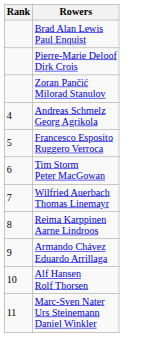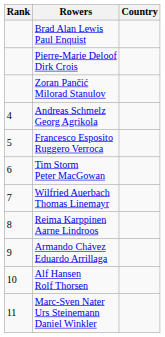 <table class="wikitable sortable">
 <tr>
 <th>Rank</th>
 <th>Rowers</th>
+<th>Country</th>
 </tr>
 <tr>
 <td></td>
 <td><a href='#'>Brad Alan Lewis</a><br><a href='#'>Paul Enquist</a></td>
+<td></td>
 </tr>
 <tr>
 <td></td>
 <td><a href='#'>Pierre-Marie Deloof</a><br><a href='#'>Dirk Crois</a></td>
+<td></td>
 </tr>
 <tr>
 <td></td>
 <td><a href='#'>Zoran Pančić</a><br><a href='#'>Milorad Stanulov</a></td>
+<td></td>
 </tr>
 <tr>
 <td>4</td>
 <td><a href='#'>Andreas Schmelz</a><br><a href='#'>Georg Agrikola</a></td>
+<td></td>
 </tr>
 <tr>
 <td>5</td>
 <td><a href='#'>Francesco Esposito</a><br><a href='#'>Ruggero Verroca</a></td>
+<td></td>
 </tr>
 <tr>
 <td>6</td>
 <td><a href='#'>Tim Storm</a><br><a href='#'>Peter MacGowan</a></td>
+<td></td>
 </tr>
 <tr>
 <td>7</td>
 <td><a href='#'>Wilfried Auerbach</a><br><a href='#'>Thomas Linemayr</a></td>
+<td></td>
 </tr>
 <tr>
 <td>8</td>
 <td><a href='#'>Reima Karppinen</a><br><a href='#'>Aarne Lindroos</a></td>
+<td></td>
 </tr>
 <tr>
 <td>9</td>
 <td><a href='#'>Armando Chávez</a><br><a href='#'>Eduardo Arrillaga</a></td>
+<td></td>
 </tr>
 <tr>
 <td>10</td>
 <td><a href='#'>Alf Hansen</a><br><a href='#'>Rolf Thorsen</a></td>
+<td></td>
 </tr>
 <tr>
 <td>11</td>
 <td><a href='#'>Marc-Sven Nater</a><br><a href='#'>Urs Steinemann</a><br><a href='#'>Daniel Winkler</a></td>
+<td></td>
 </tr>
 </table>
